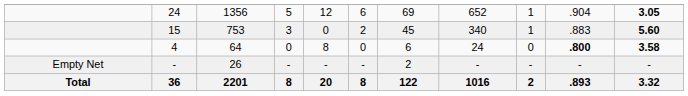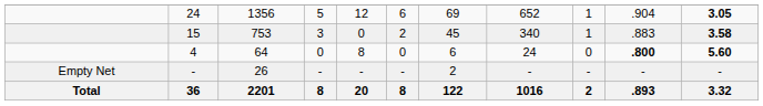 <table class="wikitable sortable" width ="1000">
 <tr align="center">
 </tr>
 <tr align="center" bgcolor="">
 <td></td>
 <td>24</td>
 <td>1356</td>
 <td>5</td>
 <td>12</td>
 <td>6</td>
 <td>69</td>
 <td>652</td>
 <td>1</td>
 <td>.904</td>
 <td><strong>3.05</strong></td>
 </tr>
 <tr align="center" bgcolor="f0f0f0">
 <td></td>
 <td>15</td>
 <td>753</td>
 <td>3</td>
 <td>0</td>
 <td>2</td>
 <td>45</td>
 <td>340</td>
 <td>1</td>
 <td>.883</td>
-<td><strong>5.60</strong></td>
+<td><strong>3.58</strong></td>
 </tr>
 <tr align="center" bgcolor="">
 <td></td>
 <td>4</td>
 <td>64</td>
 <td>0</td>
 <td>8</td>
 <td>0</td>
 <td>6</td>
 <td>24</td>
 <td>0</td>
 <td><strong>.800</strong></td>
-<td><strong>3.58</strong></td>
+<td><strong>5.60</strong></td>
 </tr>
 <tr align="center" bgcolor="f0f0f0">
 <td>Empty Net</td>
 <td>-</td>
 <td>26</td>
 <td>-</td>
 <td>-</td>
 <td>-</td>
 <td>2</td>
 <td>-</td>
 <td>-</td>
 <td>-</td>
 <td>-</td>
 </tr>
 <tr>
 <th>Total</th>
 <th>36</th>
 <th>2201</th>
 <th>8</th>
 <th>20</th>
 <th>8</th>
 <th>122</th>
 <th>1016</th>
 <th>2</th>
 <th>.893</th>
 <th>3.32</th>
 </tr>
 </table>
